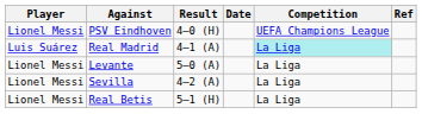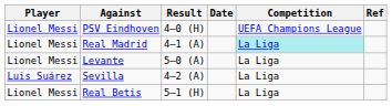 <table class="wikitable">
 <tr>
 <th>Player</th>
 <th>Against</th>
 <th style="text-align:center">Result</th>
 <th>Date</th>
 <th style="text-align:center">Competition</th>
 <th>Ref</th>
 </tr>
 <tr>
 <td> <a href='#'>Lionel Messi</a></td>
 <td> <a href='#'>PSV Eindhoven</a></td>
 <td>4–0 (H)</td>
 <td></td>
 <td><a href='#'>UEFA Champions League</a></td>
 <td></td>
 </tr>
 <tr>
-<td> <a href='#'>Luis Suárez</a></td>
+<td> Lionel Messi</td>
 <td> <a href='#'>Real Madrid</a></td>
 <td>4–1 (A)</td>
 <td></td>
 <td style="background: paleturquoise;"><a href='#'>La Liga</a></td>
 <td></td>
 </tr>
 <tr>
 <td> Lionel Messi</td>
 <td> <a href='#'>Levante</a></td>
 <td>5–0 (A)</td>
 <td></td>
 <td>La Liga</td>
 <td></td>
 </tr>
 <tr>
-<td> Lionel Messi</td>
+<td> <a href='#'>Luis Suárez</a></td>
 <td> <a href='#'>Sevilla</a></td>
 <td>4–2 (A)</td>
 <td></td>
 <td>La Liga</td>
 <td></td>
 </tr>
 <tr>
 <td> Lionel Messi</td>
 <td> <a href='#'>Real Betis</a></td>
 <td>5–1 (H)</td>
 <td></td>
 <td>La Liga</td>
 <td></td>
 </tr>
 </table>
